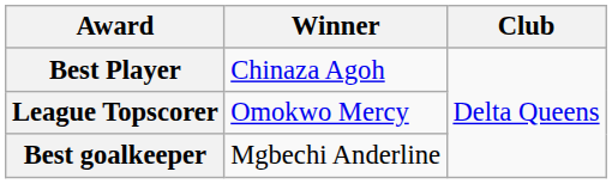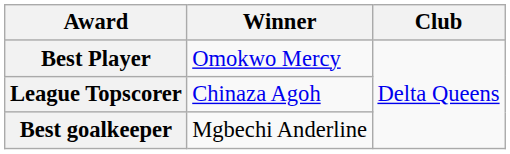 <table class="wikitable">
 <tr>
 <th>Award</th>
 <th>Winner</th>
 <th>Club</th>
 </tr>
 <tr>
 <th>Best Player</th>
-<td><a href='#'>Chinaza Agoh</a></td>
+<td><a href='#'>Omokwo Mercy</a></td>
 <td rowspan=3><a href='#'>Delta Queens</a></td>
 </tr>
 <tr>
 <th>League Topscorer</th>
-<td><a href='#'>Omokwo Mercy</a></td>
+<td><a href='#'>Chinaza Agoh</a></td>
 </tr>
 <tr>
 <th>Best goalkeeper</th>
 <td>Mgbechi Anderline</td>
 </tr>
 </table>
